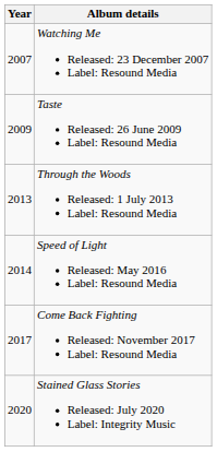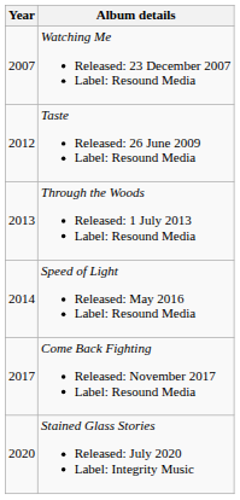 <table class="wikitable">
 <tr>
 <th>Year</th>
 <th>Album details</th>
 </tr>
 <tr>
 <td style="text-align:center;">2007</td>
 <td><em>Watching Me</em><br><ul><li>Released: 23 December 2007</li><li>Label: Resound Media</li></ul></td>
 </tr>
 <tr>
-<td style="text-align:center;">2009</td>
+<td style="text-align:center;">2012</td>
 <td><em>Taste</em><br><ul><li>Released: 26 June 2009</li><li>Label: Resound Media</li></ul></td>
 </tr>
 <tr>
 <td style="text-align:center;">2013</td>
 <td><em>Through the Woods</em><br><ul><li>Released: 1 July 2013</li><li>Label: Resound Media</li></ul></td>
 </tr>
 <tr>
 <td style="text-align:center;">2014</td>
 <td><em>Speed of Light</em><br><ul><li>Released: May 2016</li><li>Label: Resound Media</li></ul></td>
 </tr>
 <tr>
 <td style="text-align:center;">2017</td>
 <td><em>Come Back Fighting</em><br><ul><li>Released: November 2017</li><li>Label: Resound Media</li></ul></td>
 </tr>
 <tr>
 <td style="text-align:center;">2020</td>
 <td><em>Stained Glass Stories</em><br><ul><li>Released: July 2020</li><li>Label: Integrity Music</li></ul></td>
 </tr>
 </table>
